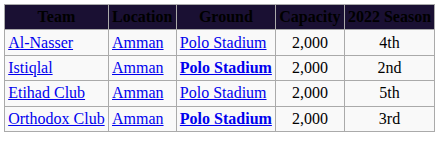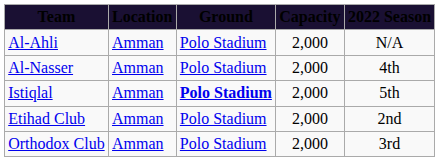 <table class="wikitable sortable">
 <tr>
 <th style="background-color:#1A1033;"><span>Team</span></th>
 <th style="background-color:#1A1033;"><span>Location</span></th>
 <th style="background-color:#1A1033;"><span>Ground</span></th>
 <th style="background-color:#1A1033;"><span>Capacity</span></th>
 <th data-sort-type=number style="background-color:#1A1033;"><span>2022 Season</span></th>
+</tr>
+<tr>
+<td><a href='#'>Al-Ahli</a></td>
+<td><a href='#'>Amman</a></td>
+<td><a href='#'>Polo Stadium</a></td>
+<td style="text-align:center">2,000</td>
+<td style="text-align:center">N/A</td>
 </tr>
 <tr>
 <td><a href='#'>Al-Nasser</a></td>
 <td><a href='#'>Amman</a></td>
 <td><a href='#'>Polo Stadium</a></td>
 <td style="text-align:center">2,000</td>
 <td style="text-align:center">4th</td>
 </tr>
 <tr>
 <td><a href='#'>Istiqlal</a></td>
 <td><a href='#'>Amman</a></td>
 <td><strong><a href='#'>Polo Stadium</a></strong></td>
 <td style="text-align:center">2,000</td>
-<td style="text-align:center">2nd</td>
+<td style="text-align:center">5th</td>
 </tr>
 <tr>
 <td><a href='#'>Etihad Club</a></td>
 <td><a href='#'>Amman</a></td>
 <td><a href='#'>Polo Stadium</a></td>
 <td style="text-align:center">2,000</td>
-<td style="text-align:center">5th</td>
+<td style="text-align:center">2nd</td>
 </tr>
 <tr>
 <td><a href='#'>Orthodox Club</a></td>
 <td><a href='#'>Amman</a></td>
-<td><strong><a href='#'>Polo Stadium</a></strong></td>
+<td><a href='#'>Polo Stadium</a></td>
 <td style="text-align:center">2,000</td>
 <td style="text-align:center">3rd</td>
 </tr>
 </table>
